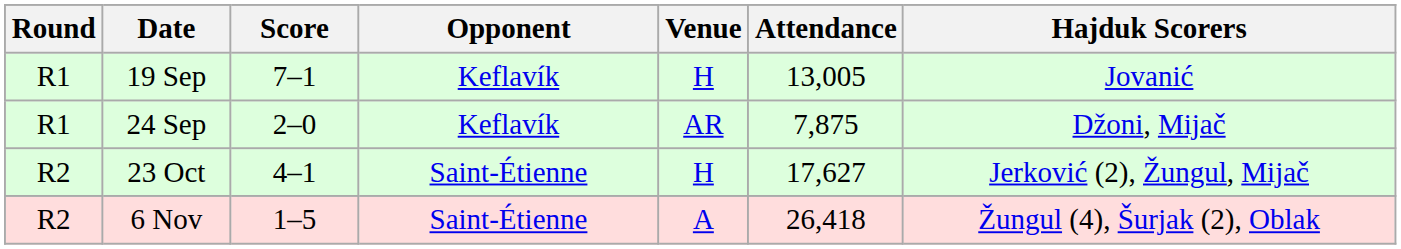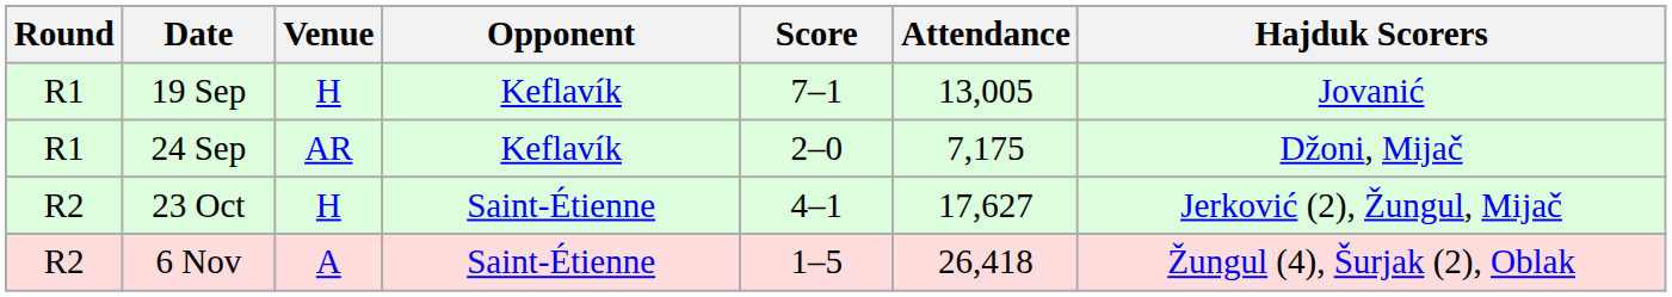 <table class="wikitable sortable" style="text-align: center; font-size:95%;">
 <tr>
 <th width="30">Round</th>
 <th width="60">Date</th>
+<th width="20">Venue</th>
+<th width="150">Opponent</th>
 <th width="60">Score</th>
-<th width="150">Opponent</th>
-<th width="20">Venue</th>
 <th width="60">Attendance</th>
 <th width="250">Hajduk Scorers</th>
 </tr>
 <tr bgcolor="#ddffdd">
 <td>R1</td>
 <td>19 Sep</td>
+<td><a href='#'>H</a></td>
+<td><a href='#'>Keflavík</a> </td>
 <td>7–1</td>
-<td><a href='#'>Keflavík</a> </td>
-<td><a href='#'>H</a></td>
 <td>13,005</td>
 <td><a href='#'>Jovanić</a></td>
 </tr>
 <tr bgcolor="#ddffdd">
 <td>R1</td>
 <td>24 Sep</td>
+<td><a href='#'>AR</a></td>
+<td><a href='#'>Keflavík</a> </td>
 <td>2–0</td>
-<td><a href='#'>Keflavík</a> </td>
-<td><a href='#'>AR</a></td>
-<td>7,875</td>
+<td>7,175</td>
 <td><a href='#'>Džoni</a>, <a href='#'>Mijač</a></td>
 </tr>
 <tr bgcolor="#ddffdd">
 <td>R2</td>
 <td>23 Oct</td>
+<td><a href='#'>H</a></td>
+<td><a href='#'>Saint-Étienne</a> </td>
 <td>4–1</td>
-<td><a href='#'>Saint-Étienne</a> </td>
-<td><a href='#'>H</a></td>
 <td>17,627</td>
 <td><a href='#'>Jerković</a> (2), <a href='#'>Žungul</a>, <a href='#'>Mijač</a></td>
 </tr>
 <tr bgcolor="#ffdddd">
 <td>R2</td>
 <td>6 Nov</td>
+<td><a href='#'>A</a> </td>
+<td><a href='#'>Saint-Étienne</a> </td>
 <td>1–5</td>
-<td><a href='#'>Saint-Étienne</a> </td>
-<td><a href='#'>A</a> </td>
 <td>26,418</td>
 <td><a href='#'>Žungul</a> (4), <a href='#'>Šurjak</a> (2), <a href='#'>Oblak</a></td>
 </tr>
 </table>
